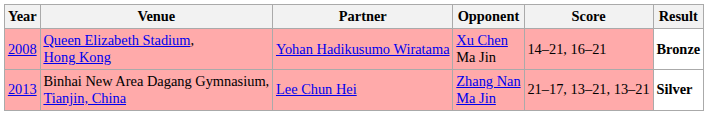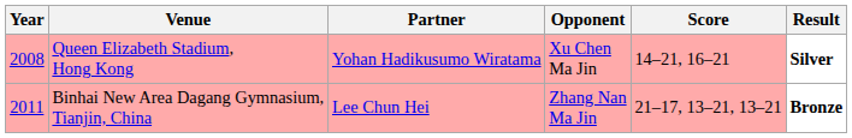 <table class="sortable wikitable" style="font-size: 90%;">
 <tr>
 <th>Year</th>
 <th>Venue</th>
 <th>Partner</th>
 <th>Opponent</th>
 <th>Score</th>
 <th>Result</th>
 </tr>
 <tr style="background:#FFAAAA">
 <td align="center"><a href='#'>2008</a></td>
 <td align="left"><a href='#'>Queen Elizabeth Stadium</a>,<br><a href='#'>Hong Kong</a></td>
 <td align="left"> <a href='#'>Yohan Hadikusumo Wiratama</a></td>
 <td align="left"> <a href='#'>Xu Chen</a> <br>  Ma Jin</td>
 <td align="left">14–21, 16–21</td>
-<td style="text-align:left; background:white"> <strong>Bronze</strong></td>
+<td style="text-align:left; background:white"> <strong>Silver</strong></td>
 </tr>
 <tr style="background:#FFAAAA">
-<td align="center"><a href='#'>2013</a></td>
+<td align="center"><a href='#'>2011</a></td>
 <td align="left">Binhai New Area Dagang Gymnasium,<br><a href='#'>Tianjin, China</a></td>
 <td align="left"> <a href='#'>Lee Chun Hei</a></td>
 <td align="left"> <a href='#'>Zhang Nan</a> <br>  <a href='#'>Ma Jin</a></td>
 <td align="left">21–17, 13–21, 13–21</td>
-<td style="text-align:left; background:white"> <strong>Silver</strong></td>
+<td style="text-align:left; background:white"> <strong>Bronze</strong></td>
 </tr>
 </table>
